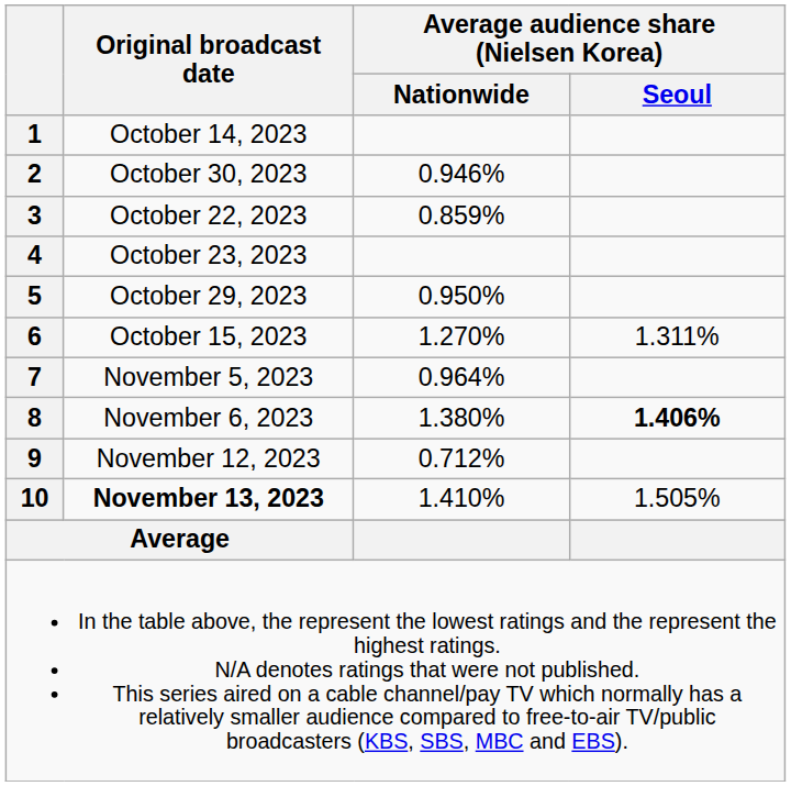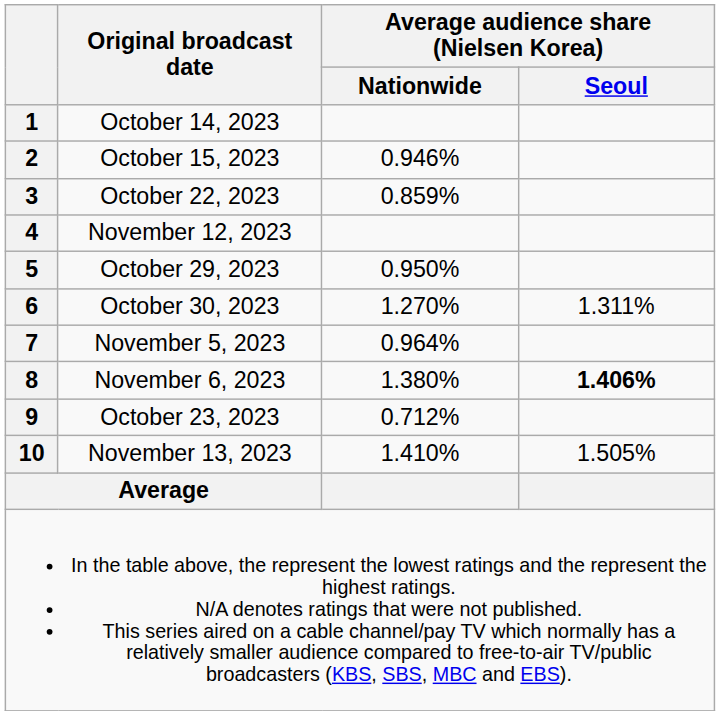 <table class="wikitable" style="margin-left:auto; margin-right:auto; width:490px; text-align:center">
 <tr>
 <th scope="col" rowspan="2"></th>
 <th scope="col" rowspan="2">Original broadcast date</th>
 <th scope="col" colspan="2">Average audience share<br>(Nielsen Korea)</th>
 </tr>
 <tr>
 <th scope="col" style="width:8em">Nationwide</th>
 <th scope="col" style="width:8em"><a href='#'>Seoul</a></th>
 </tr>
 <tr>
 <th scope="row">1</th>
 <td>October 14, 2023</td>
 <td><strong></strong> </td>
 <td></td>
 </tr>
 <tr>
 <th scope="row">2</th>
-<td>October 30, 2023</td>
+<td>October 15, 2023</td>
 <td>0.946% </td>
 <td><strong></strong> </td>
 </tr>
 <tr>
 <th scope="row">3</th>
 <td>October 22, 2023</td>
 <td>0.859% </td>
 <td></td>
 </tr>
 <tr>
 <th scope="row">4</th>
-<td>October 23, 2023</td>
+<td>November 12, 2023</td>
 <td><strong></strong> </td>
 <td><strong></strong> </td>
 </tr>
 <tr>
 <th scope="row">5</th>
 <td>October 29, 2023</td>
 <td>0.950% </td>
 <td></td>
 </tr>
 <tr>
 <th scope="row">6</th>
-<td>October 15, 2023</td>
+<td>October 30, 2023</td>
 <td>1.270% </td>
 <td>1.311% </td>
 </tr>
 <tr>
 <th scope="row">7</th>
 <td>November 5, 2023</td>
 <td>0.964% </td>
 <td></td>
 </tr>
 <tr>
 <th scope="row">8</th>
 <td>November 6, 2023</td>
 <td>1.380% </td>
 <td><strong>1.406% </strong></td>
 </tr>
 <tr>
 <th scope="row">9</th>
-<td>November 12, 2023</td>
+<td>October 23, 2023</td>
 <td>0.712% </td>
 <td></td>
 </tr>
 <tr>
 <th scope="row">10</th>
-<td><strong>November 13, 2023</strong></td>
+<td>November 13, 2023</td>
 <td>1.410% </td>
 <td>1.505% </td>
 </tr>
 <tr>
 <th colspan="2">Average</th>
 <th></th>
 <th></th>
 </tr>
 <tr>
 <td colspan="4" style="font-size:85%"><br><ul><li>In the table above, the <strong></strong> represent the lowest ratings and the <strong></strong> represent the highest ratings.</li><li>N/A denotes ratings that were not published.</li><li>This series aired on a cable channel/pay TV which normally has a relatively smaller audience compared to free-to-air TV/public broadcasters (<a href='#'>KBS</a>, <a href='#'>SBS</a>, <a href='#'>MBC</a> and <a href='#'>EBS</a>).</li></ul></td>
 </tr>
 </table>
